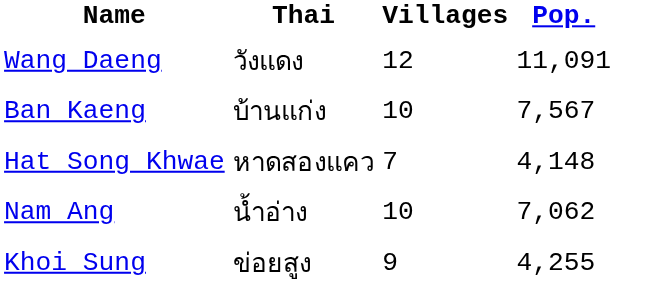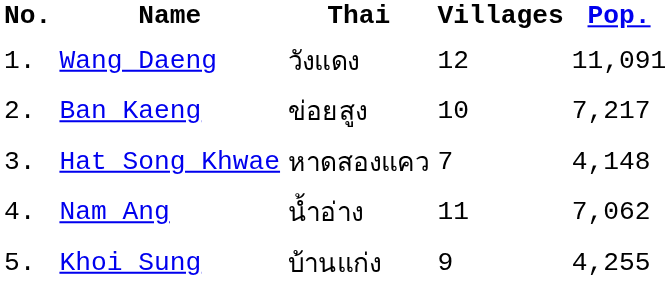 <table>
 <tr>
+<th>No.</th>
 <th>Name</th>
 <th>Thai</th>
 <th>Villages</th>
 <th><a href='#'>Pop.</a></th>
 </tr>
 <tr>
+<td>1.</td>
 <td><a href='#'>Wang Daeng</a></td>
 <td>วังแดง</td>
 <td>12</td>
 <td>11,091</td>
 </tr>
 <tr>
+<td>2.</td>
 <td><a href='#'>Ban Kaeng</a></td>
-<td>บ้านแก่ง</td>
+<td>ข่อยสูง</td>
 <td>10</td>
-<td>7,567</td>
+<td>7,217</td>
 </tr>
 <tr>
+<td>3.</td>
 <td><a href='#'>Hat Song Khwae</a></td>
 <td>หาดสองแคว</td>
 <td>7</td>
 <td>4,148</td>
 </tr>
 <tr>
+<td>4.</td>
 <td><a href='#'>Nam Ang</a></td>
 <td>น้ำอ่าง</td>
-<td>10</td>
+<td>11</td>
 <td>7,062</td>
 </tr>
 <tr>
+<td>5.</td>
 <td><a href='#'>Khoi Sung</a></td>
-<td>ข่อยสูง</td>
+<td>บ้านแก่ง</td>
 <td>9</td>
 <td>4,255</td>
 </tr>
 </table>
